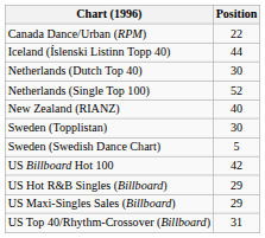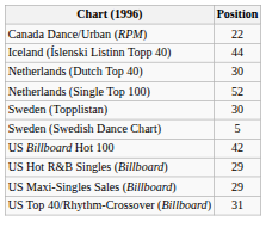 <table class="wikitable sortable">
 <tr>
 <th>Chart (1996)</th>
 <th>Position</th>
 </tr>
 <tr>
 <td>Canada Dance/Urban (<em>RPM</em>)</td>
 <td align="center">22</td>
 </tr>
 <tr>
 <td>Iceland (Íslenski Listinn Topp 40)</td>
 <td align="center">44</td>
 </tr>
 <tr>
 <td>Netherlands (Dutch Top 40)</td>
 <td align="center">30</td>
 </tr>
 <tr>
 <td>Netherlands (Single Top 100)</td>
 <td align="center">52</td>
-</tr>
-<tr>
-<td>New Zealand (RIANZ)</td>
-<td align="center">40</td>
 </tr>
 <tr>
 <td>Sweden (Topplistan)</td>
 <td align="center">30</td>
 </tr>
 <tr>
 <td>Sweden (Swedish Dance Chart)</td>
 <td align="center">5</td>
 </tr>
 <tr>
 <td>US <em>Billboard</em> Hot 100</td>
 <td align="center">42</td>
 </tr>
 <tr>
 <td>US Hot R&B Singles (<em>Billboard</em>)</td>
 <td align="center">29</td>
 </tr>
 <tr>
 <td>US Maxi-Singles Sales (<em>Billboard</em>)</td>
 <td align="center">29</td>
 </tr>
 <tr>
 <td>US Top 40/Rhythm-Crossover (<em>Billboard</em>)</td>
 <td align="center">31</td>
 </tr>
 </table>
